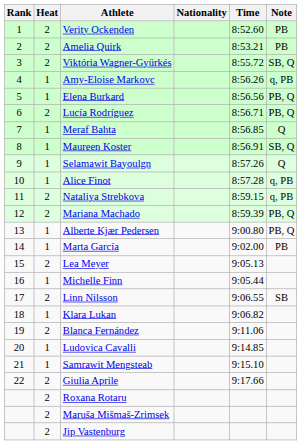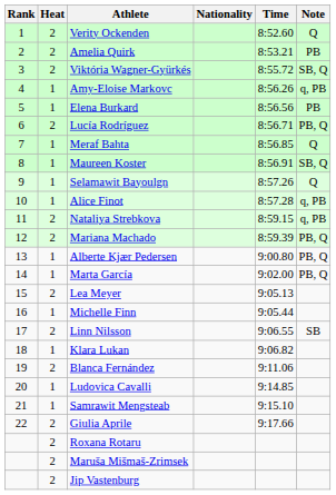 <table class="wikitable sortable" style="text-align:center">
 <tr>
 <th>Rank</th>
 <th>Heat</th>
 <th>Athlete</th>
 <th>Nationality</th>
 <th>Time</th>
 <th>Note</th>
 </tr>
 <tr bgcolor=ccffcc>
 <td>1</td>
 <td>2</td>
 <td align=left><a href='#'>Verity Ockenden</a></td>
 <td align=left></td>
 <td>8:52.60</td>
-<td>PB</td>
+<td>Q</td>
 </tr>
 <tr bgcolor=ccffcc>
 <td>2</td>
 <td>2</td>
 <td align=left><a href='#'>Amelia Quirk</a></td>
 <td align=left></td>
 <td>8:53.21</td>
 <td>PB</td>
 </tr>
 <tr bgcolor=ccffcc>
 <td>3</td>
 <td>2</td>
 <td align=left><a href='#'>Viktória Wagner-Gyürkés</a></td>
 <td align=left></td>
 <td>8:55.72</td>
 <td>SB, Q</td>
 </tr>
 <tr bgcolor=ccffcc>
 <td>4</td>
 <td>1</td>
 <td align=left><a href='#'>Amy-Eloise Markovc</a></td>
 <td align=left></td>
 <td>8:56.26</td>
 <td>q, PB</td>
 </tr>
 <tr bgcolor=ccffcc>
 <td>5</td>
 <td>1</td>
 <td align=left><a href='#'>Elena Burkard</a></td>
 <td align=left></td>
 <td>8:56.56</td>
-<td>PB, Q</td>
+<td>PB</td>
 </tr>
 <tr bgcolor=ccffcc>
 <td>6</td>
 <td>2</td>
 <td align=left><a href='#'>Lucía Rodríguez</a></td>
 <td align=left></td>
 <td>8:56.71</td>
 <td>PB, Q</td>
 </tr>
 <tr bgcolor=ccffcc>
 <td>7</td>
 <td>1</td>
 <td align=left><a href='#'>Meraf Bahta</a></td>
 <td align=left></td>
 <td>8:56.85</td>
 <td>Q</td>
 </tr>
 <tr bgcolor=ccffcc>
 <td>8</td>
 <td>1</td>
 <td align=left><a href='#'>Maureen Koster</a></td>
 <td align=left></td>
 <td>8:56.91</td>
 <td>SB, Q</td>
 </tr>
 <tr bgcolor=ddffdd>
 <td>9</td>
 <td>1</td>
 <td align=left><a href='#'>Selamawit Bayoulgn</a></td>
 <td align=left></td>
 <td>8:57.26</td>
 <td>Q</td>
 </tr>
 <tr bgcolor=ddffdd>
 <td>10</td>
 <td>1</td>
 <td align=left><a href='#'>Alice Finot</a></td>
 <td align=left></td>
 <td>8:57.28</td>
 <td>q, PB</td>
 </tr>
 <tr bgcolor=ddffdd>
 <td>11</td>
 <td>2</td>
 <td align=left><a href='#'>Nataliya Strebkova</a></td>
 <td align=left></td>
 <td>8:59.15</td>
 <td>q, PB</td>
 </tr>
 <tr bgcolor=ddffdd>
 <td>12</td>
 <td>2</td>
 <td align=left><a href='#'>Mariana Machado</a></td>
 <td align=left></td>
 <td>8:59.39</td>
 <td>PB, Q</td>
 </tr>
 <tr>
 <td>13</td>
 <td>1</td>
 <td align=left><a href='#'>Alberte Kjær Pedersen</a></td>
 <td align=left></td>
 <td>9:00.80</td>
 <td>PB, Q</td>
 </tr>
 <tr>
 <td>14</td>
 <td>1</td>
 <td align=left><a href='#'>Marta García</a></td>
 <td align="left"></td>
 <td>9:02.00</td>
-<td>PB</td>
+<td>PB, Q</td>
 </tr>
 <tr>
 <td>15</td>
 <td>2</td>
 <td align=left><a href='#'>Lea Meyer</a></td>
 <td align=left></td>
 <td>9:05.13</td>
 <td></td>
 </tr>
 <tr>
 <td>16</td>
 <td>1</td>
 <td align=left><a href='#'>Michelle Finn</a></td>
 <td align=left></td>
 <td>9:05.44</td>
 <td></td>
 </tr>
 <tr>
 <td>17</td>
 <td>2</td>
 <td align=left><a href='#'>Linn Nilsson</a></td>
 <td align="left"></td>
 <td>9:06.55</td>
 <td>SB</td>
 </tr>
 <tr>
 <td>18</td>
 <td>1</td>
 <td align=left><a href='#'>Klara Lukan</a></td>
 <td align=left></td>
 <td>9:06.82</td>
 <td></td>
 </tr>
 <tr>
 <td>19</td>
 <td>2</td>
 <td align=left><a href='#'>Blanca Fernández</a></td>
 <td align=left></td>
 <td>9:11.06</td>
 <td></td>
 </tr>
 <tr>
 <td>20</td>
 <td>1</td>
 <td align=left><a href='#'>Ludovica Cavalli</a></td>
 <td align=left></td>
 <td>9:14.85</td>
 <td></td>
 </tr>
 <tr>
 <td>21</td>
 <td>1</td>
 <td align=left><a href='#'>Samrawit Mengsteab</a></td>
 <td align=left></td>
 <td>9:15.10</td>
 <td></td>
 </tr>
 <tr>
 <td>22</td>
 <td>2</td>
 <td align=left><a href='#'>Giulia Aprile</a></td>
 <td align=left></td>
 <td>9:17.66</td>
 <td></td>
 </tr>
 <tr>
 <td></td>
 <td>2</td>
 <td align=left><a href='#'>Roxana Rotaru</a></td>
 <td align=left></td>
 <td></td>
 <td></td>
 </tr>
 <tr>
 <td></td>
 <td>2</td>
 <td align=left><a href='#'>Maruša Mišmaš-Zrimsek</a></td>
 <td align=left></td>
 <td></td>
 <td></td>
 </tr>
 <tr>
 <td></td>
 <td>2</td>
 <td align=left><a href='#'>Jip Vastenburg</a></td>
 <td align=left></td>
 <td></td>
 <td></td>
 </tr>
 </table>
